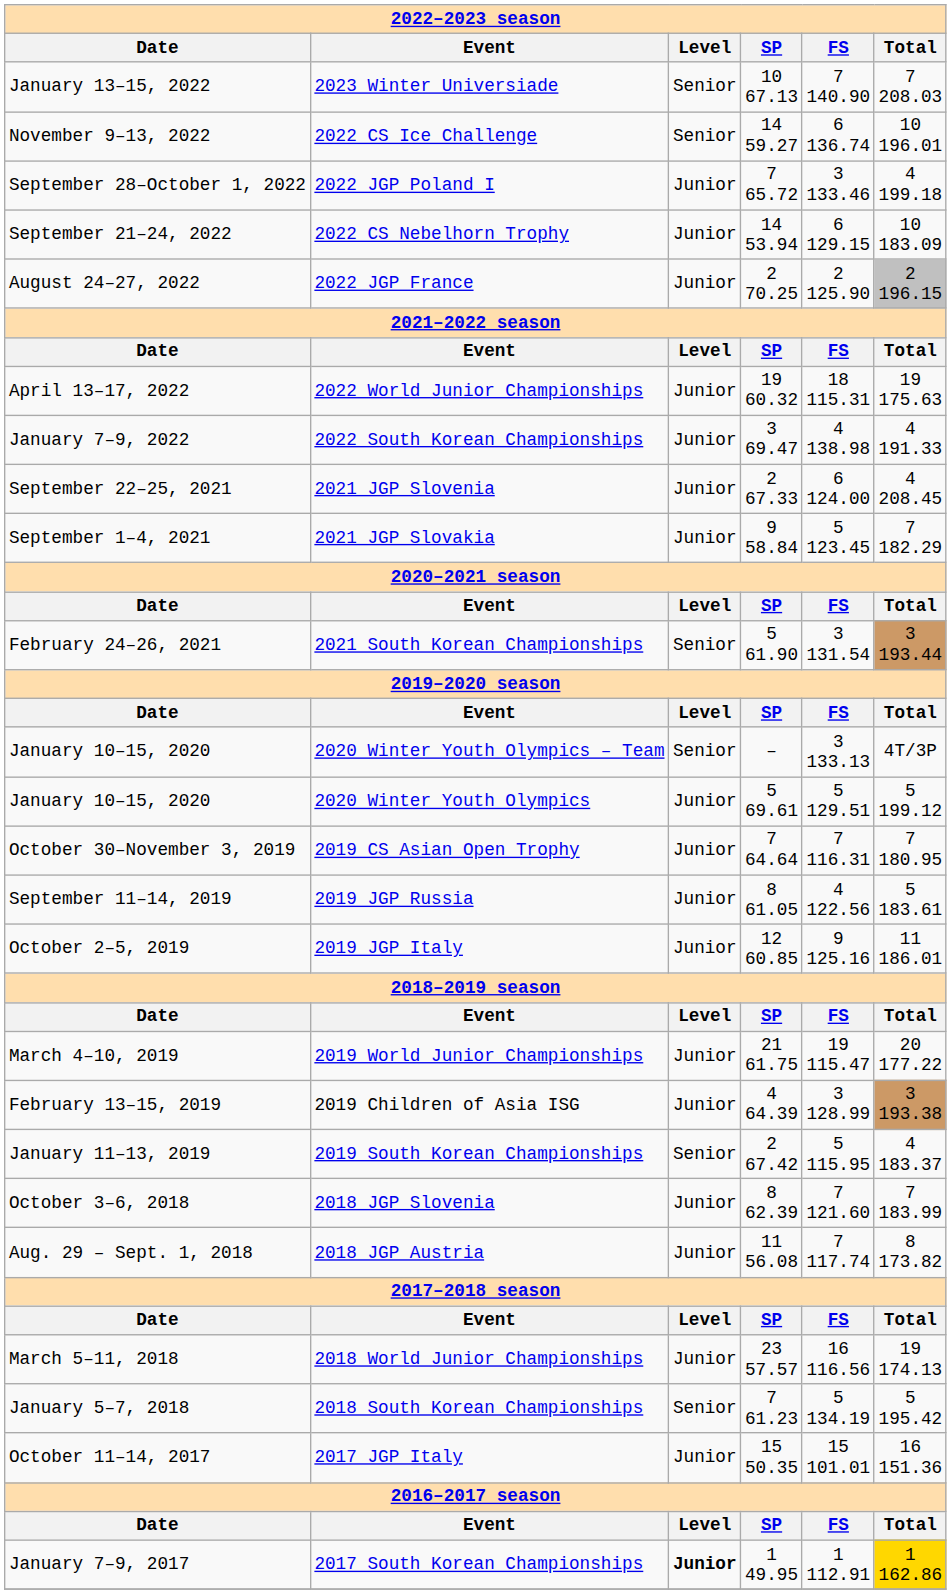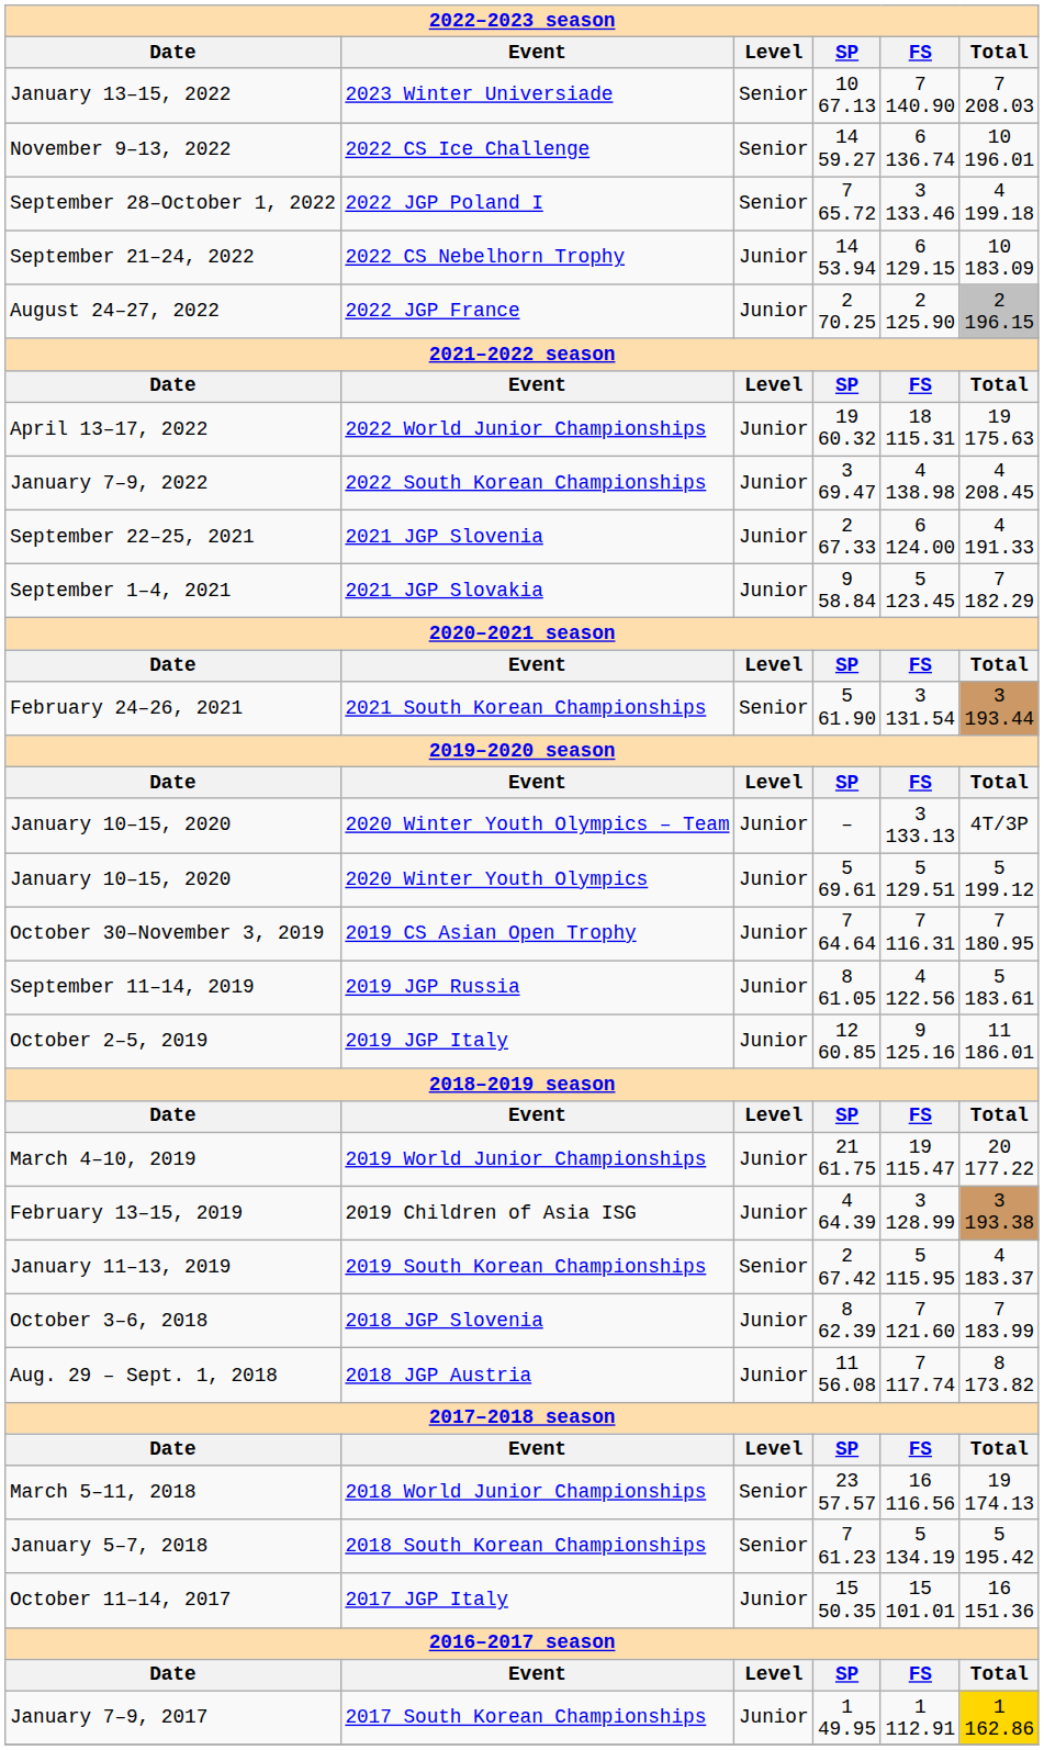 <table class="wikitable">
 <tr>
 <td style="background-color: #ffdead; " colspan=6 align=center><a href='#'><strong>2022–2023 season</strong></a></td>
 </tr>
 <tr>
 <th>Date</th>
 <th>Event</th>
 <th>Level</th>
 <th><a href='#'>SP</a></th>
 <th><a href='#'>FS</a></th>
 <th>Total</th>
 </tr>
 <tr>
 <td>January 13–15, 2022</td>
 <td><a href='#'>2023 Winter Universiade</a></td>
 <td>Senior</td>
 <td align=center>10 <br> 67.13</td>
 <td align=center>7 <br> 140.90</td>
 <td align=center>7 <br> 208.03</td>
 </tr>
 <tr>
 <td>November 9–13, 2022</td>
 <td><a href='#'>2022 CS Ice Challenge</a></td>
 <td>Senior</td>
 <td align=center>14 <br> 59.27</td>
 <td align=center>6 <br> 136.74</td>
 <td align=center>10 <br> 196.01</td>
 </tr>
 <tr>
 <td>September 28–October 1, 2022</td>
 <td><a href='#'>2022 JGP Poland I</a></td>
-<td>Junior</td>
+<td>Senior</td>
 <td align=center>7 <br> 65.72</td>
 <td align=center>3 <br> 133.46</td>
 <td align=center>4 <br> 199.18</td>
 </tr>
 <tr>
 <td>September 21–24, 2022</td>
 <td><a href='#'>2022 CS Nebelhorn Trophy</a></td>
 <td>Junior</td>
 <td align=center>14 <br> 53.94</td>
 <td align=center>6 <br> 129.15</td>
 <td align=center>10 <br> 183.09</td>
 </tr>
 <tr>
 <td>August 24–27, 2022</td>
 <td><a href='#'>2022 JGP France</a></td>
 <td>Junior</td>
 <td align=center>2 <br> 70.25</td>
 <td align=center>2 <br> 125.90</td>
 <td align=center bgcolor=silver>2 <br> 196.15</td>
 </tr>
 <tr>
 <td style="background-color: #ffdead; " colspan=7 align=center><a href='#'><strong>2021–2022 season</strong></a></td>
 </tr>
 <tr>
 <th>Date</th>
 <th>Event</th>
 <th>Level</th>
 <th><a href='#'>SP</a></th>
 <th><a href='#'>FS</a></th>
 <th>Total</th>
 </tr>
 <tr>
 <td>April 13–17, 2022</td>
 <td><a href='#'>2022 World Junior Championships</a></td>
 <td>Junior</td>
 <td align=center>19 <br> 60.32</td>
 <td align=center>18 <br> 115.31</td>
 <td align=center>19 <br> 175.63</td>
 </tr>
 <tr>
 <td>January 7–9, 2022</td>
 <td><a href='#'>2022 South Korean Championships</a></td>
 <td>Junior</td>
 <td align=center>3 <br> 69.47</td>
 <td align=center>4 <br> 138.98</td>
-<td align=center>4 <br> 191.33</td>
+<td align=center>4 <br> 208.45</td>
 </tr>
 <tr>
 <td>September 22–25, 2021</td>
 <td><a href='#'>2021 JGP Slovenia</a></td>
 <td>Junior</td>
 <td align=center>2 <br> 67.33</td>
 <td align=center>6 <br> 124.00</td>
-<td align=center>4 <br> 208.45</td>
+<td align=center>4 <br> 191.33</td>
 </tr>
 <tr>
 <td>September 1–4, 2021</td>
 <td><a href='#'>2021 JGP Slovakia</a></td>
 <td>Junior</td>
 <td align=center>9 <br> 58.84</td>
 <td align=center>5 <br> 123.45</td>
 <td align=center>7 <br> 182.29</td>
 </tr>
 <tr>
 <td style="background-color: #ffdead; " colspan=6 align=center><a href='#'><strong>2020–2021 season</strong></a></td>
 </tr>
 <tr>
 <th>Date</th>
 <th>Event</th>
 <th>Level</th>
 <th><a href='#'>SP</a></th>
 <th><a href='#'>FS</a></th>
 <th>Total</th>
 </tr>
 <tr>
 <td>February 24–26, 2021</td>
 <td><a href='#'>2021 South Korean Championships</a></td>
 <td>Senior</td>
 <td align=center>5 <br> 61.90</td>
 <td align=center>3 <br> 131.54</td>
 <td align=center bgcolor=cc9966>3 <br> 193.44</td>
 </tr>
 <tr>
 <th colspan="6" style="background-color: #ffdead;" align="center"><strong><a href='#'>2019–2020 season</a></strong></th>
 </tr>
 <tr>
 <th>Date</th>
 <th>Event</th>
 <th>Level</th>
 <th><a href='#'>SP</a></th>
 <th><a href='#'>FS</a></th>
 <th>Total</th>
 </tr>
 <tr>
 <td>January 10–15, 2020</td>
 <td><a href='#'>2020 Winter Youth Olympics – Team</a></td>
-<td>Senior</td>
+<td>Junior</td>
 <td align=center>–</td>
 <td align=center>3 <br> 133.13</td>
 <td align=center>4T/3P</td>
 </tr>
 <tr>
 <td>January 10–15, 2020</td>
 <td><a href='#'>2020 Winter Youth Olympics</a></td>
 <td>Junior</td>
 <td align=center>5 <br> 69.61</td>
 <td align=center>5 <br> 129.51</td>
 <td align=center>5 <br> 199.12</td>
 </tr>
 <tr>
 <td>October 30–November 3, 2019</td>
 <td><a href='#'>2019 CS Asian Open Trophy</a></td>
 <td>Junior</td>
 <td align=center>7 <br> 64.64</td>
 <td align=center>7 <br> 116.31</td>
 <td align=center>7 <br> 180.95</td>
 </tr>
 <tr>
 <td>September 11–14, 2019</td>
 <td><a href='#'>2019 JGP Russia</a></td>
 <td>Junior</td>
 <td align=center>8 <br> 61.05</td>
 <td align=center>4 <br> 122.56</td>
 <td align=center>5 <br> 183.61</td>
 </tr>
 <tr>
 <td>October 2–5, 2019</td>
 <td><a href='#'>2019 JGP Italy</a></td>
 <td>Junior</td>
 <td align=center>12 <br> 60.85</td>
 <td align=center>9 <br> 125.16</td>
 <td align=center>11 <br> 186.01</td>
 </tr>
 <tr>
 <th colspan="6" style="background-color: #ffdead;" align="center"><strong><a href='#'>2018–2019 season</a></strong></th>
 </tr>
 <tr>
 <th>Date</th>
 <th>Event</th>
 <th>Level</th>
 <th><a href='#'>SP</a></th>
 <th><a href='#'>FS</a></th>
 <th>Total</th>
 </tr>
 <tr>
 <td>March 4–10, 2019</td>
 <td><a href='#'>2019 World Junior Championships</a></td>
 <td>Junior</td>
 <td align=center>21 <br> 61.75</td>
 <td align=center>19 <br> 115.47</td>
 <td align=center>20 <br> 177.22</td>
 </tr>
 <tr>
 <td>February 13–15, 2019</td>
 <td>2019 Children of Asia ISG</td>
 <td>Junior</td>
 <td align=center>4 <br> 64.39</td>
 <td align=center>3 <br> 128.99</td>
 <td align=center bgcolor=cc9966>3 <br> 193.38</td>
 </tr>
 <tr>
 <td>January 11–13, 2019</td>
 <td><a href='#'>2019 South Korean Championships</a></td>
 <td>Senior</td>
 <td align=center>2 <br> 67.42</td>
 <td align=center>5 <br> 115.95</td>
 <td align=center>4 <br> 183.37</td>
 </tr>
 <tr>
 <td>October 3–6, 2018</td>
 <td><a href='#'>2018 JGP Slovenia</a></td>
 <td>Junior</td>
 <td align=center>8 <br> 62.39</td>
 <td align=center>7 <br> 121.60</td>
 <td align=center>7 <br> 183.99</td>
 </tr>
 <tr>
 <td>Aug. 29 – Sept. 1, 2018</td>
 <td><a href='#'>2018 JGP Austria</a></td>
 <td>Junior</td>
 <td align=center>11 <br> 56.08</td>
 <td align=center>7 <br> 117.74</td>
 <td align=center>8 <br> 173.82</td>
 </tr>
 <tr>
 <th colspan="6" style="background-color: #ffdead;" align="center"><strong><a href='#'>2017–2018 season</a></strong></th>
 </tr>
 <tr>
 <th>Date</th>
 <th>Event</th>
 <th>Level</th>
 <th><a href='#'>SP</a></th>
 <th><a href='#'>FS</a></th>
 <th>Total</th>
 </tr>
 <tr>
 <td>March 5–11, 2018</td>
 <td><a href='#'>2018 World Junior Championships</a></td>
-<td>Junior</td>
+<td>Senior</td>
 <td align=center>23 <br> 57.57</td>
 <td align=center>16 <br> 116.56</td>
 <td align=center>19 <br> 174.13</td>
 </tr>
 <tr>
 <td>January 5–7, 2018</td>
 <td><a href='#'>2018 South Korean Championships</a></td>
 <td>Senior</td>
 <td align=center>7 <br> 61.23</td>
 <td align=center>5 <br> 134.19</td>
 <td align=center>5 <br> 195.42</td>
 </tr>
 <tr>
 <td>October 11–14, 2017</td>
 <td><a href='#'>2017 JGP Italy</a></td>
 <td>Junior</td>
 <td align=center>15 <br> 50.35</td>
 <td align=center>15 <br> 101.01</td>
 <td align=center>16 <br> 151.36</td>
 </tr>
 <tr>
 <th colspan="6" style="background-color: #ffdead;" align="center"><strong><a href='#'>2016–2017 season</a></strong></th>
 </tr>
 <tr>
 <th>Date</th>
 <th>Event</th>
 <th>Level</th>
 <th><a href='#'>SP</a></th>
 <th><a href='#'>FS</a></th>
 <th>Total</th>
 </tr>
 <tr>
 <td>January 7–9, 2017</td>
 <td><a href='#'>2017 South Korean Championships</a></td>
-<td><strong>Junior</strong></td>
+<td>Junior</td>
 <td align=center>1 <br> 49.95</td>
 <td align=center>1 <br> 112.91</td>
 <td align=center bgcolor=gold>1 <br> 162.86</td>
 </tr>
 <tr>
 </tr>
 </table>
